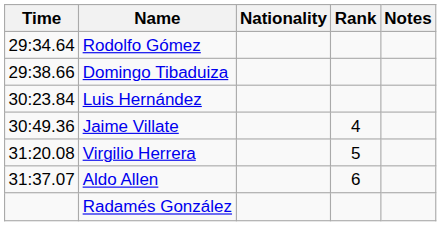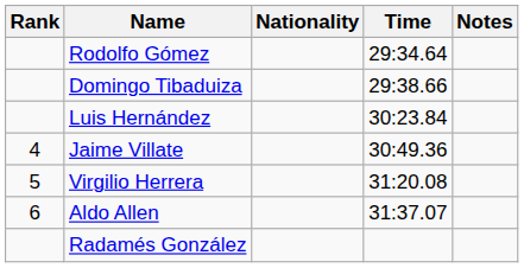 <table class="wikitable sortable" style="text-align:center;font-size:95%">
 <tr>
-<th>Time</th>
+<th>Rank</th>
 <th>Name</th>
 <th>Nationality</th>
-<th>Rank</th>
+<th>Time</th>
 <th>Notes</th>
 </tr>
 <tr>
-<td>29:34.64</td>
+<td></td>
 <td align=left><a href='#'>Rodolfo Gómez</a></td>
 <td align=left></td>
-<td></td>
+<td>29:34.64</td>
 <td></td>
 </tr>
 <tr>
-<td>29:38.66</td>
+<td></td>
 <td align=left><a href='#'>Domingo Tibaduiza</a></td>
 <td align=left></td>
-<td></td>
+<td>29:38.66</td>
 <td></td>
 </tr>
 <tr>
-<td>30:23.84</td>
+<td></td>
 <td align=left><a href='#'>Luis Hernández</a></td>
 <td align=left></td>
-<td></td>
+<td>30:23.84</td>
 <td></td>
 </tr>
 <tr>
-<td>30:49.36</td>
+<td>4</td>
 <td align=left><a href='#'>Jaime Villate</a></td>
 <td align=left></td>
-<td>4</td>
+<td>30:49.36</td>
 <td></td>
 </tr>
 <tr>
-<td>31:20.08</td>
+<td>5</td>
 <td align=left><a href='#'>Virgilio Herrera</a></td>
 <td align=left></td>
-<td>5</td>
+<td>31:20.08</td>
 <td></td>
 </tr>
 <tr>
-<td>31:37.07</td>
+<td>6</td>
 <td align=left><a href='#'>Aldo Allen</a></td>
 <td align=left></td>
-<td>6</td>
+<td>31:37.07</td>
 <td></td>
 </tr>
 <tr>
 <td></td>
 <td align=left><a href='#'>Radamés González</a></td>
 <td align=left></td>
 <td></td>
 <td></td>
 </tr>
 </table>
